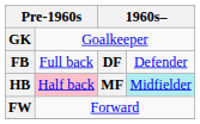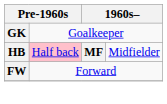 <table class="wikitable plainrowheaders" style="text-align:center;margin-left:1em;float:right">
 <tr>
 <th colspan="2" scope="col">Pre-1960s</th>
 <th colspan="2" scope="col">1960s–</th>
 </tr>
 <tr>
 <th>GK</th>
 <td colspan="3"><a href='#'>Goalkeeper</a></td>
 </tr>
 <tr>
-<th>FB</th>
-<td><a href='#'>Full back</a></td>
-<th>DF</th>
-<td><a href='#'>Defender</a></td>
-</tr>
-<tr>
 <th>HB</th>
 <td style="background: pink;"><a href='#'>Half back</a></td>
 <th>MF</th>
-<td style="background: paleturquoise;"><a href='#'>Midfielder</a></td>
+<td><a href='#'>Midfielder</a></td>
 </tr>
 <tr>
 <th>FW</th>
 <td colspan="3"><a href='#'>Forward</a></td>
 </tr>
 <tr>
 </tr>
 </table>
